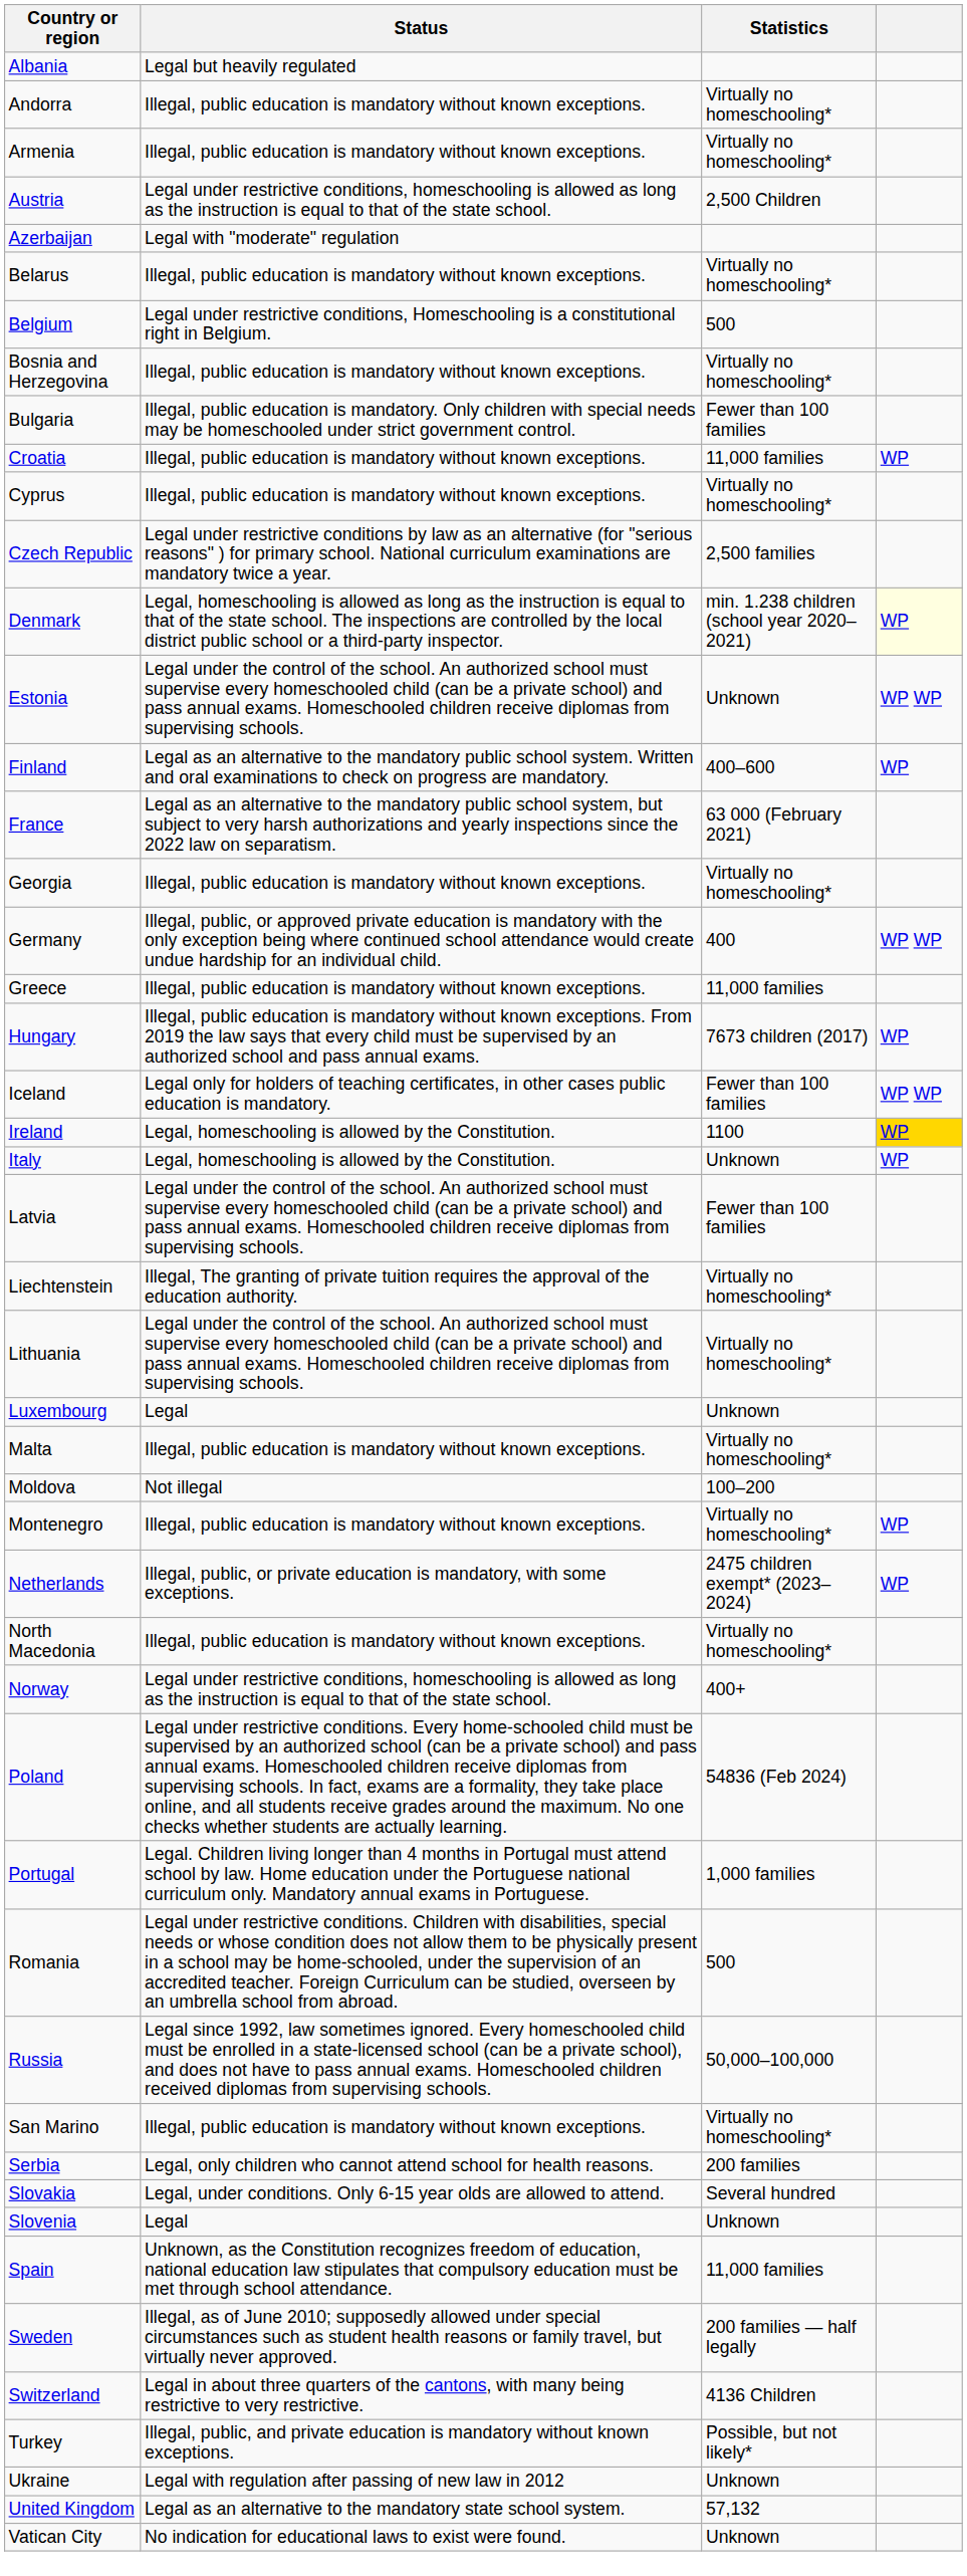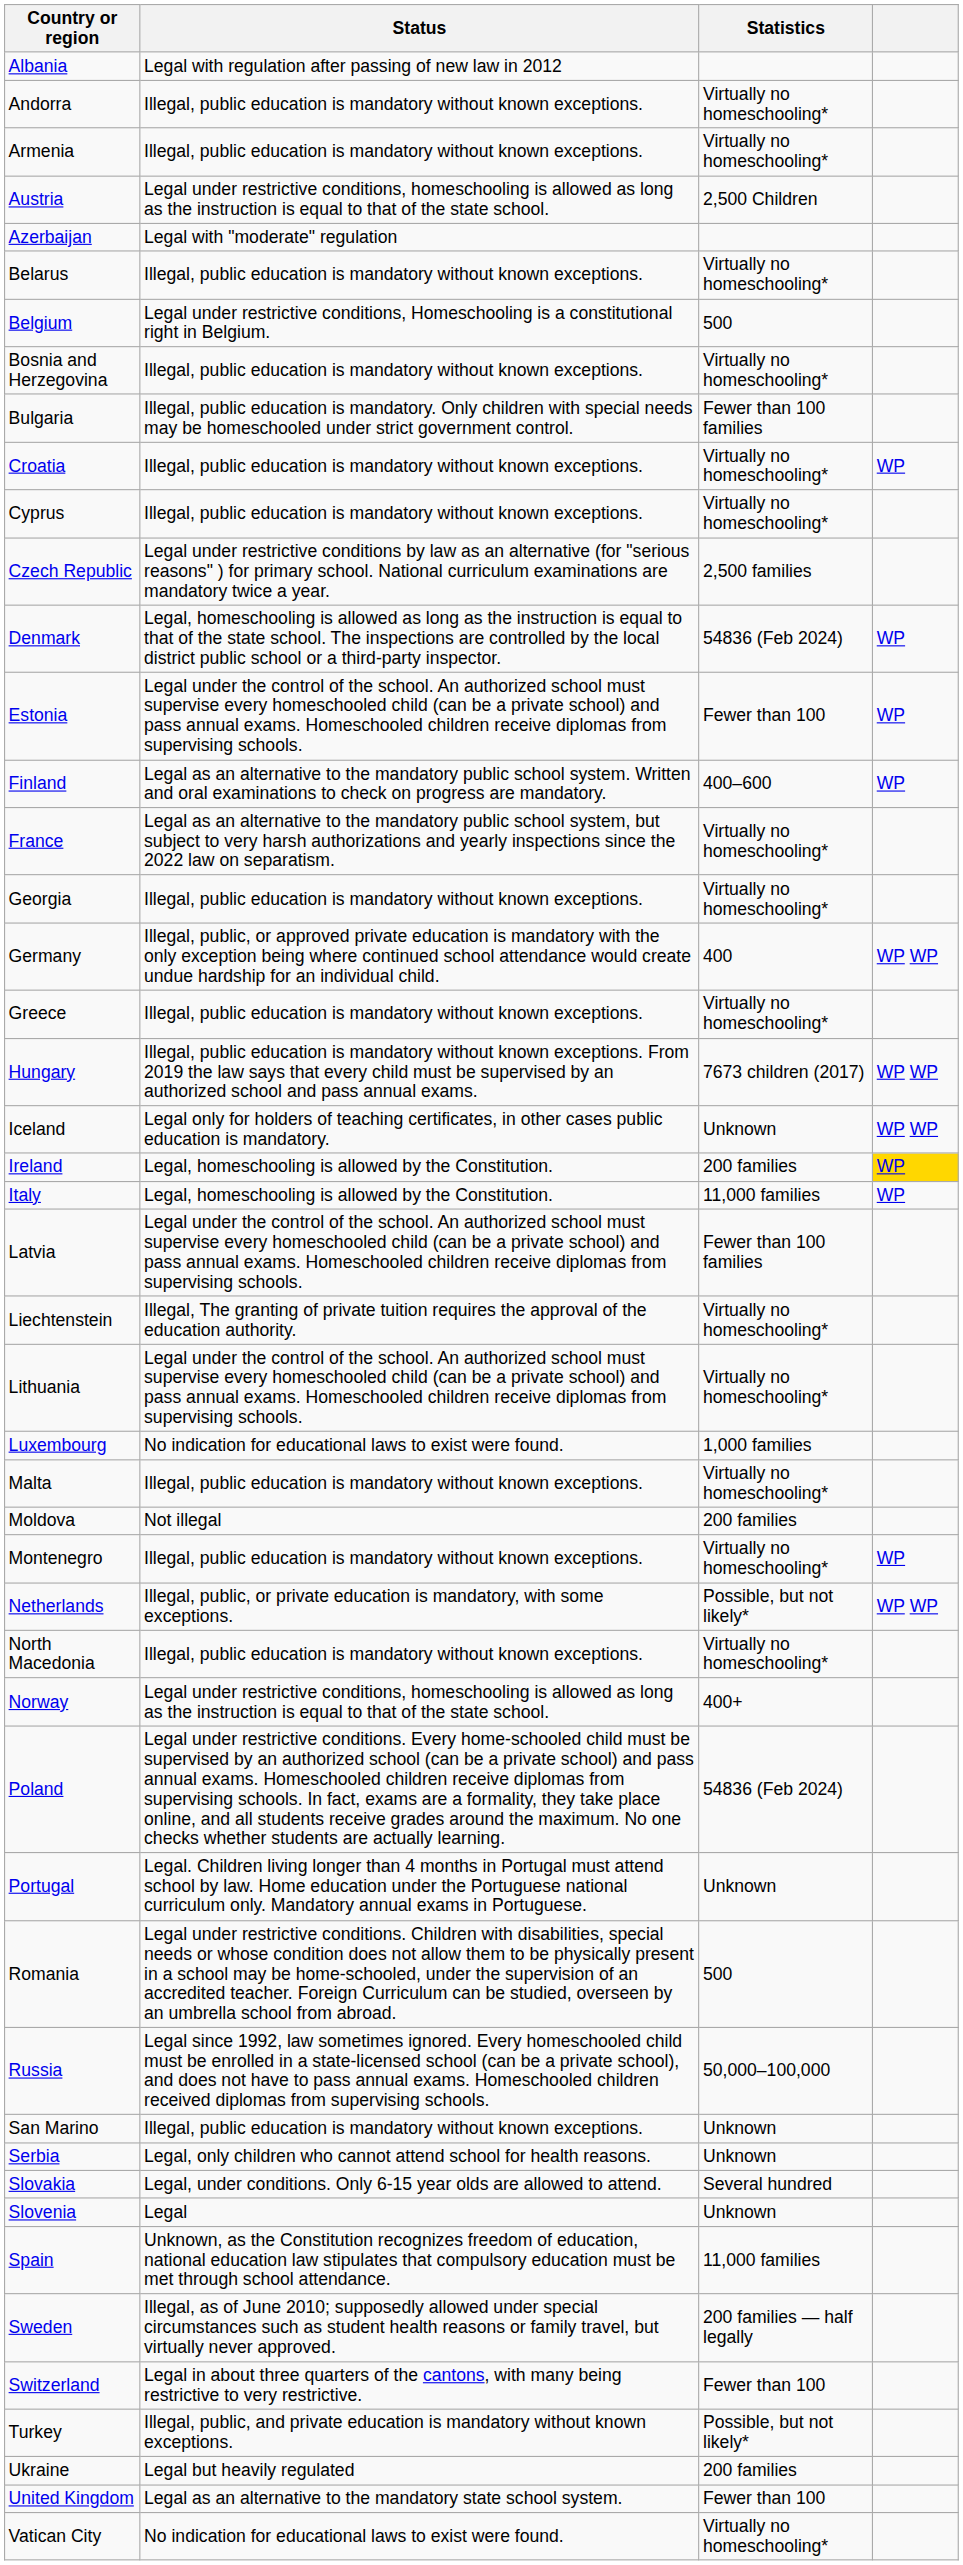 <table class="wikitable">
 <tr>
 <th style="width:130px">Country or region</th>
 <th style="width:760px">Status</th>
 <th style="width:175px">Statistics</th>
 <th style="width:100px"></th>
 </tr>
 <tr>
 <td><a href='#'>Albania</a></td>
-<td>Legal but heavily regulated</td>
+<td>Legal with regulation after passing of new law in 2012</td>
 <td></td>
 <td></td>
 </tr>
 <tr>
 <td>Andorra</td>
 <td>Illegal, public education is mandatory without known exceptions.</td>
 <td>Virtually no homeschooling*</td>
 <td></td>
 </tr>
 <tr>
 <td>Armenia</td>
 <td>Illegal, public education is mandatory without known exceptions.</td>
 <td>Virtually no homeschooling*</td>
 <td></td>
 </tr>
 <tr>
 <td><a href='#'>Austria</a></td>
 <td>Legal under restrictive conditions, homeschooling is allowed as long as the instruction is equal to that of the state school.</td>
 <td>2,500 Children</td>
 <td></td>
 </tr>
 <tr>
 <td><a href='#'>Azerbaijan</a></td>
 <td>Legal with "moderate" regulation</td>
 <td></td>
 <td></td>
 </tr>
 <tr>
 <td>Belarus</td>
 <td>Illegal, public education is mandatory without known exceptions.</td>
 <td>Virtually no homeschooling*</td>
 <td></td>
 </tr>
 <tr>
 <td><a href='#'>Belgium</a></td>
 <td>Legal under restrictive conditions, Homeschooling is a constitutional right in Belgium.</td>
 <td>500</td>
 <td></td>
 </tr>
 <tr>
 <td>Bosnia and Herzegovina</td>
 <td>Illegal, public education is mandatory without known exceptions.</td>
 <td>Virtually no homeschooling*</td>
 <td></td>
 </tr>
 <tr>
 <td>Bulgaria</td>
 <td>Illegal, public education is mandatory. Only children with special needs may be homeschooled under strict government control.</td>
 <td>Fewer than 100 families</td>
 <td></td>
 </tr>
 <tr>
 <td><a href='#'>Croatia</a></td>
 <td>Illegal, public education is mandatory without known exceptions.</td>
-<td>11,000 families</td>
+<td>Virtually no homeschooling*</td>
 <td><a href='#'>WP</a></td>
 </tr>
 <tr>
 <td>Cyprus</td>
 <td>Illegal, public education is mandatory without known exceptions.</td>
 <td>Virtually no homeschooling*</td>
 <td></td>
 </tr>
 <tr>
 <td><a href='#'>Czech Republic</a></td>
 <td>Legal under restrictive conditions by law as an alternative (for "serious reasons" ) for primary school. National curriculum examinations are mandatory twice a year.</td>
 <td>2,500 families</td>
 <td></td>
 </tr>
 <tr>
 <td><a href='#'>Denmark</a></td>
 <td>Legal, homeschooling is allowed as long as the instruction is equal to that of the state school. The inspections are controlled by the local district public school or a third-party inspector.</td>
-<td>min. 1.238 children (school year 2020–2021)</td>
-<td style="background: lightyellow;"><a href='#'>WP</a></td>
+<td>54836 (Feb 2024)</td>
+<td><a href='#'>WP</a></td>
 </tr>
 <tr>
 <td><a href='#'>Estonia</a></td>
 <td>Legal under the control of the school. An authorized school must supervise every homeschooled child (can be a private school) and pass annual exams. Homeschooled children receive diplomas from supervising schools.</td>
-<td>Unknown</td>
-<td><a href='#'>WP</a> <a href='#'>WP</a></td>
+<td>Fewer than 100</td>
+<td><a href='#'>WP</a></td>
 </tr>
 <tr>
 <td><a href='#'>Finland</a></td>
 <td>Legal as an alternative to the mandatory public school system. Written and oral examinations to check on progress are mandatory.</td>
 <td>400–600</td>
 <td><a href='#'>WP</a></td>
 </tr>
 <tr>
 <td><a href='#'>France</a></td>
 <td>Legal as an alternative to the mandatory public school system, but subject to very harsh authorizations and yearly inspections since the 2022 law on separatism.</td>
-<td>63 000 (February 2021)</td>
+<td>Virtually no homeschooling*</td>
 <td></td>
 </tr>
 <tr>
 <td>Georgia</td>
 <td>Illegal, public education is mandatory without known exceptions.</td>
 <td>Virtually no homeschooling*</td>
 <td></td>
 </tr>
 <tr>
 <td>Germany</td>
 <td>Illegal, public, or approved private education is mandatory with the only exception being where continued school attendance would create undue hardship for an individual child.</td>
 <td>400</td>
 <td><a href='#'>WP</a> <a href='#'>WP</a></td>
 </tr>
 <tr>
 <td>Greece</td>
 <td>Illegal, public education is mandatory without known exceptions.</td>
-<td>11,000 families</td>
+<td>Virtually no homeschooling*</td>
 <td></td>
 </tr>
 <tr>
 <td><a href='#'>Hungary</a></td>
 <td>Illegal, public education is mandatory without known exceptions. From 2019 the law says that every child must be supervised by an authorized school and pass annual exams.</td>
 <td>7673 children (2017)</td>
-<td><a href='#'>WP</a></td>
+<td><a href='#'>WP</a> <a href='#'>WP</a></td>
 </tr>
 <tr>
 <td>Iceland</td>
 <td>Legal only for holders of teaching certificates, in other cases public education is mandatory.</td>
-<td>Fewer than 100 families</td>
+<td>Unknown</td>
 <td><a href='#'>WP</a> <a href='#'>WP</a></td>
 </tr>
 <tr>
 <td><a href='#'>Ireland</a></td>
 <td>Legal, homeschooling is allowed by the Constitution.</td>
-<td>1100</td>
+<td>200 families</td>
 <td style="background: gold;"><a href='#'>WP</a></td>
 </tr>
 <tr>
 <td><a href='#'>Italy</a></td>
 <td>Legal, homeschooling is allowed by the Constitution.</td>
-<td>Unknown</td>
+<td>11,000 families</td>
 <td><a href='#'>WP</a></td>
 </tr>
 <tr>
 <td>Latvia</td>
 <td>Legal under the control of the school. An authorized school must supervise every homeschooled child (can be a private school) and pass annual exams. Homeschooled children receive diplomas from supervising schools.</td>
 <td>Fewer than 100 families</td>
 <td></td>
 </tr>
 <tr>
 <td>Liechtenstein</td>
 <td>Illegal, The granting of private tuition requires the approval of the education authority.</td>
 <td>Virtually no homeschooling*</td>
 <td></td>
 </tr>
 <tr>
 <td>Lithuania</td>
 <td>Legal under the control of the school. An authorized school must supervise every homeschooled child (can be a private school) and pass annual exams. Homeschooled children receive diplomas from supervising schools.</td>
 <td>Virtually no homeschooling*</td>
 <td></td>
 </tr>
 <tr>
 <td><a href='#'>Luxembourg</a></td>
-<td>Legal</td>
-<td>Unknown</td>
+<td>No indication for educational laws to exist were found.</td>
+<td>1,000 families</td>
 <td></td>
 </tr>
 <tr>
 <td>Malta</td>
 <td>Illegal, public education is mandatory without known exceptions.</td>
 <td>Virtually no homeschooling*</td>
 <td></td>
 </tr>
 <tr>
 <td>Moldova</td>
 <td>Not illegal</td>
-<td>100–200</td>
+<td>200 families</td>
 <td></td>
 </tr>
 <tr>
 <td>Montenegro</td>
 <td>Illegal, public education is mandatory without known exceptions.</td>
 <td>Virtually no homeschooling*</td>
 <td><a href='#'>WP</a></td>
 </tr>
 <tr>
 <td><a href='#'>Netherlands</a></td>
 <td>Illegal, public, or private education is mandatory, with some exceptions.</td>
-<td>2475 children exempt* (2023–2024)</td>
-<td><a href='#'>WP</a></td>
+<td>Possible, but not likely*</td>
+<td><a href='#'>WP</a> <a href='#'>WP</a></td>
 </tr>
 <tr>
 <td>North Macedonia</td>
 <td>Illegal, public education is mandatory without known exceptions.</td>
 <td>Virtually no homeschooling*</td>
 <td></td>
 </tr>
 <tr>
 <td><a href='#'>Norway</a></td>
 <td>Legal under restrictive conditions, homeschooling is allowed as long as the instruction is equal to that of the state school.</td>
 <td>400+</td>
 <td></td>
 </tr>
 <tr>
 <td><a href='#'>Poland</a></td>
 <td>Legal under restrictive conditions. Every home-schooled child must be supervised by an authorized school (can be a private school) and pass annual exams. Homeschooled children receive diplomas from supervising schools. In fact, exams are a formality, they take place online, and all students receive grades around the maximum. No one checks whether students are actually learning.</td>
 <td>54836 (Feb 2024)</td>
 <td></td>
 </tr>
 <tr>
 <td><a href='#'>Portugal</a></td>
 <td>Legal. Children living longer than 4 months in Portugal must attend school by law. Home education under the Portuguese national curriculum only. Mandatory annual exams in Portuguese.</td>
-<td>1,000 families</td>
+<td>Unknown</td>
 <td></td>
 </tr>
 <tr>
 <td>Romania</td>
 <td>Legal under restrictive conditions. Children with disabilities, special needs or whose condition does not allow them to be physically present in a school may be home-schooled, under the supervision of an accredited teacher. Foreign Curriculum can be studied, overseen by an umbrella school from abroad.</td>
 <td>500</td>
 <td></td>
 </tr>
 <tr>
 <td><a href='#'>Russia</a></td>
 <td>Legal since 1992, law sometimes ignored. Every homeschooled child must be enrolled in a state-licensed school (can be a private school), and does not have to pass annual exams. Homeschooled children received diplomas from supervising schools.</td>
 <td>50,000–100,000</td>
 <td></td>
 </tr>
 <tr>
 <td>San Marino</td>
 <td>Illegal, public education is mandatory without known exceptions.</td>
-<td>Virtually no homeschooling*</td>
+<td>Unknown</td>
 <td></td>
 </tr>
 <tr>
 <td><a href='#'>Serbia</a></td>
 <td>Legal, only children who cannot attend school for health reasons.</td>
-<td>200 families</td>
+<td>Unknown</td>
 <td></td>
 </tr>
 <tr>
 <td><a href='#'>Slovakia</a></td>
 <td>Legal, under conditions. Only 6-15 year olds are allowed to attend.</td>
 <td>Several hundred</td>
 <td></td>
 </tr>
 <tr>
 <td><a href='#'>Slovenia</a></td>
 <td>Legal</td>
 <td>Unknown</td>
 <td></td>
 </tr>
 <tr>
 <td><a href='#'>Spain</a></td>
 <td>Unknown, as the Constitution recognizes freedom of education, national education law stipulates that compulsory education must be met through school attendance.</td>
 <td>11,000 families</td>
 <td></td>
 </tr>
 <tr>
 <td><a href='#'>Sweden</a></td>
 <td>Illegal, as of June 2010; supposedly allowed under special circumstances such as student health reasons or family travel, but virtually never approved.</td>
 <td>200 families — half legally</td>
 <td></td>
 </tr>
 <tr>
 <td><a href='#'>Switzerland</a></td>
 <td>Legal in about three quarters of the <a href='#'>cantons</a>, with many being restrictive to very restrictive.</td>
-<td>4136 Children</td>
+<td>Fewer than 100</td>
 <td></td>
 </tr>
 <tr>
 <td>Turkey</td>
 <td>Illegal, public, and private education is mandatory without known exceptions.</td>
 <td>Possible, but not likely*</td>
 <td></td>
 </tr>
 <tr>
 <td>Ukraine</td>
-<td>Legal with regulation after passing of new law in 2012</td>
-<td>Unknown</td>
+<td>Legal but heavily regulated</td>
+<td>200 families</td>
 <td></td>
 </tr>
 <tr>
 <td><a href='#'>United Kingdom</a></td>
 <td>Legal as an alternative to the mandatory state school system.</td>
-<td>57,132</td>
+<td>Fewer than 100</td>
 <td></td>
 </tr>
 <tr>
 <td>Vatican City</td>
 <td>No indication for educational laws to exist were found.</td>
-<td>Unknown</td>
+<td>Virtually no homeschooling*</td>
 <td></td>
 </tr>
 </table>
